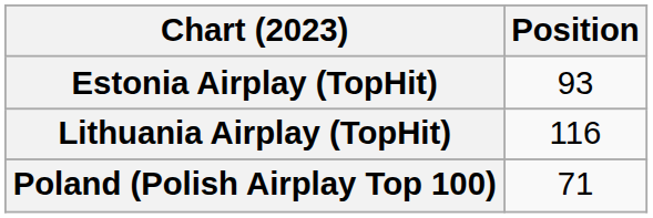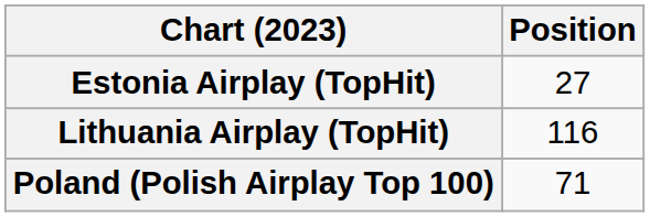 <table class="wikitable sortable plainrowheaders" style="text-align:center">
 <tr>
 <th scope="col">Chart (2023)</th>
 <th scope="col">Position</th>
 </tr>
 <tr>
 <th scope="row">Estonia Airplay (TopHit)</th>
-<td>93</td>
+<td>27</td>
 </tr>
 <tr>
 <th scope="row">Lithuania Airplay (TopHit)</th>
 <td>116</td>
 </tr>
 <tr>
 <th scope="row">Poland (Polish Airplay Top 100)</th>
 <td>71</td>
 </tr>
 </table>
